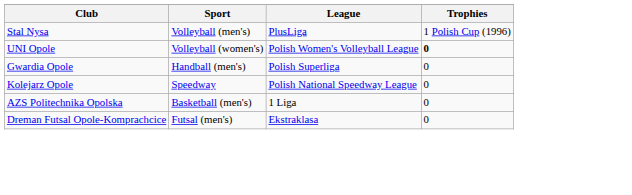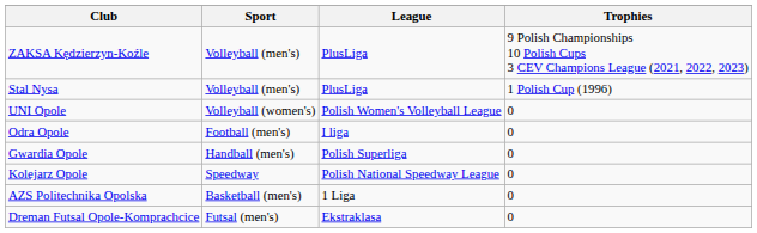 <table class="wikitable sortable" style="font-size:90%">
 <tr>
 </tr>
 <tr>
 <th>Club</th>
 <th>Sport</th>
 <th>League</th>
 <th>Trophies</th>
+</tr>
+<tr>
+<td><a href='#'>ZAKSA Kędzierzyn-Koźle</a></td>
+<td><a href='#'>Volleyball</a> (men's)</td>
+<td><a href='#'>PlusLiga</a></td>
+<td>9 Polish Championships<br>10 <a href='#'>Polish Cups</a><br>3 <a href='#'>CEV Champions League</a> (<a href='#'>2021</a>, <a href='#'>2022</a>, <a href='#'>2023</a>)</td>
 </tr>
 <tr>
 <td><a href='#'>Stal Nysa</a></td>
 <td><a href='#'>Volleyball</a> (men's)</td>
 <td><a href='#'>PlusLiga</a></td>
 <td>1 <a href='#'>Polish Cup</a> (1996)</td>
 </tr>
 <tr>
 <td><a href='#'>UNI Opole</a></td>
 <td><a href='#'>Volleyball</a> (women's)</td>
 <td><a href='#'>Polish Women's Volleyball League</a></td>
-<td><strong>0</strong></td>
+<td>0</td>
+</tr>
+<tr>
+<td><a href='#'>Odra Opole</a></td>
+<td><a href='#'>Football</a> (men's)</td>
+<td><a href='#'>I liga</a></td>
+<td>0</td>
 </tr>
 <tr>
 <td><a href='#'>Gwardia Opole</a></td>
 <td><a href='#'>Handball</a> (men's)</td>
 <td><a href='#'>Polish Superliga</a></td>
 <td>0</td>
 </tr>
 <tr>
 <td><a href='#'>Kolejarz Opole</a></td>
 <td><a href='#'>Speedway</a></td>
 <td><a href='#'>Polish National Speedway League</a></td>
 <td>0</td>
 </tr>
 <tr>
 <td><a href='#'>AZS Politechnika Opolska</a></td>
 <td><a href='#'>Basketball</a> (men's)</td>
 <td>1 Liga</td>
 <td>0</td>
 </tr>
 <tr>
 <td><a href='#'>Dreman Futsal Opole-Komprachcice</a></td>
 <td><a href='#'>Futsal</a> (men's)</td>
 <td><a href='#'>Ekstraklasa</a></td>
 <td>0</td>
 </tr>
 </table>
